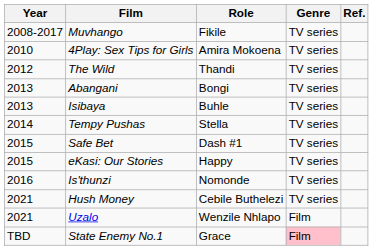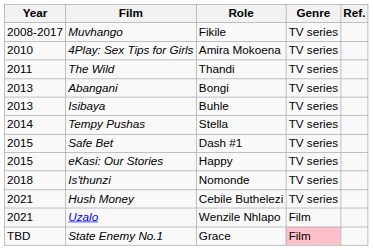 <table class="wikitable">
 <tr>
 <th>Year</th>
 <th>Film</th>
 <th>Role</th>
 <th>Genre</th>
 <th>Ref.</th>
 </tr>
 <tr>
 <td>2008-2017</td>
 <td><em>Muvhango</em></td>
 <td>Fikile</td>
 <td>TV series</td>
 <td></td>
 </tr>
 <tr>
 <td>2010</td>
 <td><em>4Play: Sex Tips for Girls</em></td>
 <td>Amira Mokoena</td>
 <td>TV series</td>
 <td></td>
 </tr>
 <tr>
-<td>2012</td>
+<td>2011</td>
 <td><em>The Wild</em></td>
 <td>Thandi</td>
 <td>TV series</td>
 <td></td>
 </tr>
 <tr>
 <td>2013</td>
 <td><em>Abangani</em></td>
 <td>Bongi</td>
 <td>TV series</td>
 <td></td>
 </tr>
 <tr>
 <td>2013</td>
 <td><em>Isibaya</em></td>
 <td>Buhle</td>
 <td>TV series</td>
 <td></td>
 </tr>
 <tr>
 <td>2014</td>
 <td><em>Tempy Pushas</em></td>
 <td>Stella</td>
 <td>TV series</td>
 <td></td>
 </tr>
 <tr>
 <td>2015</td>
 <td><em>Safe Bet</em></td>
 <td>Dash #1</td>
 <td>TV series</td>
 <td></td>
 </tr>
 <tr>
 <td>2015</td>
 <td><em>eKasi: Our Stories</em></td>
 <td>Happy</td>
 <td>TV series</td>
 <td></td>
 </tr>
 <tr>
-<td>2016</td>
+<td>2018</td>
 <td><em>Is'thunzi</em></td>
 <td>Nomonde</td>
 <td>TV series</td>
 <td></td>
 </tr>
 <tr>
 <td>2021</td>
 <td><em>Hush Money</em></td>
 <td>Cebile Buthelezi</td>
 <td>TV series</td>
 <td></td>
 </tr>
 <tr>
 <td>2021</td>
 <td><em><a href='#'>Uzalo</a></em></td>
 <td>Wenzile Nhlapo</td>
 <td>Film</td>
 <td></td>
 </tr>
 <tr>
 <td>TBD</td>
 <td><em>State Enemy No.1</em></td>
 <td>Grace</td>
 <td style="background: pink;">Film</td>
 <td></td>
 </tr>
 </table>
